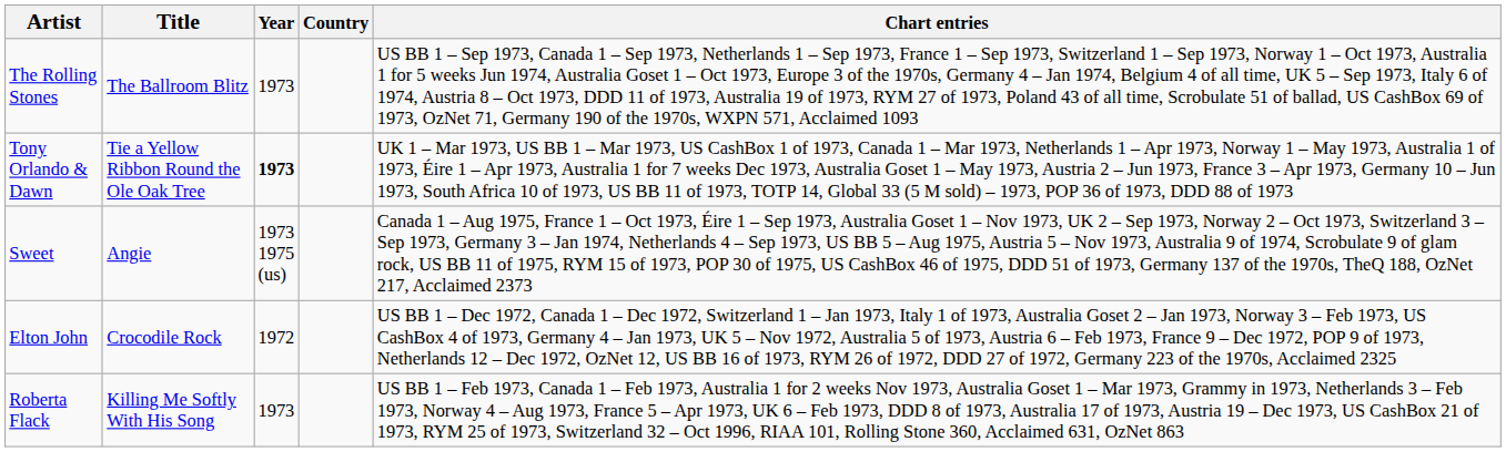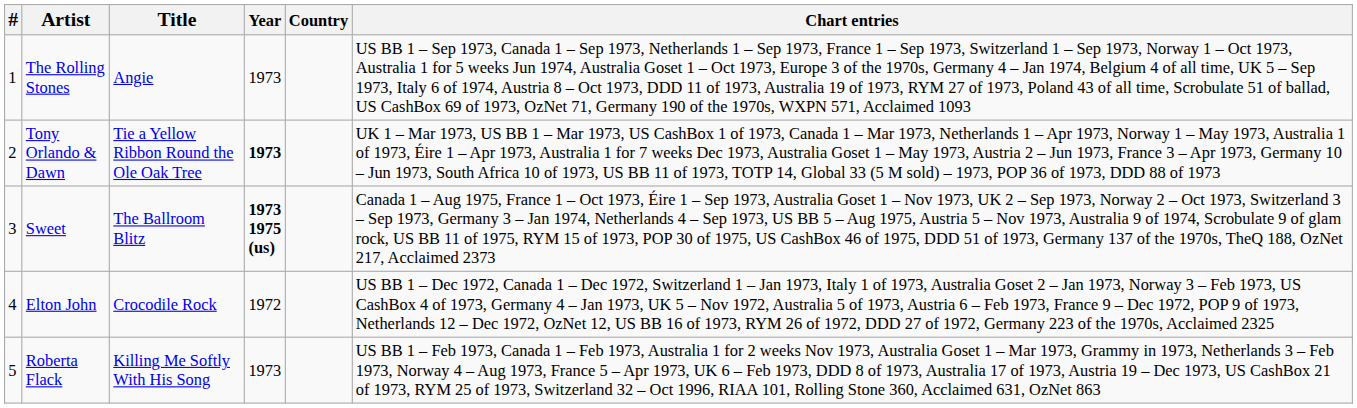 <table class="wikitable" style="font-size:95%;">
 <tr>
+<th><big>#</big></th>
 <th><big>Artist</big></th>
 <th><big>Title</big></th>
 <th>Year</th>
 <th>Country</th>
 <th>Chart entries</th>
 </tr>
 <tr>
+<td>1</td>
 <td><a href='#'>The Rolling Stones</a></td>
-<td><a href='#'>The Ballroom Blitz</a></td>
+<td><a href='#'>Angie</a></td>
 <td>1973</td>
 <td></td>
 <td>US BB 1 – Sep 1973, Canada 1 – Sep 1973, Netherlands 1 – Sep 1973, France 1 – Sep 1973, Switzerland 1 – Sep 1973, Norway 1 – Oct 1973, Australia 1 for 5 weeks Jun 1974, Australia Goset 1 – Oct 1973, Europe 3 of the 1970s, Germany 4 – Jan 1974, Belgium 4 of all time, UK 5 – Sep 1973, Italy 6 of 1974, Austria 8 – Oct 1973, DDD 11 of 1973, Australia 19 of 1973, RYM 27 of 1973, Poland 43 of all time, Scrobulate 51 of ballad, US CashBox 69 of 1973, OzNet 71, Germany 190 of the 1970s, WXPN 571, Acclaimed 1093</td>
 </tr>
 <tr>
+<td>2</td>
 <td><a href='#'>Tony Orlando & Dawn</a></td>
 <td><a href='#'>Tie a Yellow Ribbon Round the Ole Oak Tree</a></td>
 <td><strong>1973</strong></td>
 <td></td>
 <td>UK 1 – Mar 1973, US BB 1 – Mar 1973, US CashBox 1 of 1973, Canada 1 – Mar 1973, Netherlands 1 – Apr 1973, Norway 1 – May 1973, Australia 1 of 1973, Éire 1 – Apr 1973, Australia 1 for 7 weeks Dec 1973, Australia Goset 1 – May 1973, Austria 2 – Jun 1973, France 3 – Apr 1973, Germany 10 – Jun 1973, South Africa 10 of 1973, US BB 11 of 1973, TOTP 14, Global 33 (5 M sold) – 1973, POP 36 of 1973, DDD 88 of 1973</td>
 </tr>
 <tr>
+<td>3</td>
 <td><a href='#'>Sweet</a></td>
-<td><a href='#'>Angie</a></td>
-<td>1973<br>1975<br>(us)</td>
+<td><a href='#'>The Ballroom Blitz</a></td>
+<td><strong>1973<br>1975<br>(us)</strong></td>
 <td></td>
 <td>Canada 1 – Aug 1975, France 1 – Oct 1973, Éire 1 – Sep 1973, Australia Goset 1 – Nov 1973, UK 2 – Sep 1973, Norway 2 – Oct 1973, Switzerland 3 – Sep 1973, Germany 3 – Jan 1974, Netherlands 4 – Sep 1973, US BB 5 – Aug 1975, Austria 5 – Nov 1973, Australia 9 of 1974, Scrobulate 9 of glam rock, US BB 11 of 1975, RYM 15 of 1973, POP 30 of 1975, US CashBox 46 of 1975, DDD 51 of 1973, Germany 137 of the 1970s, TheQ 188, OzNet 217, Acclaimed 2373</td>
 </tr>
 <tr>
+<td>4</td>
 <td><a href='#'>Elton John</a></td>
 <td><a href='#'>Crocodile Rock</a></td>
 <td>1972</td>
 <td></td>
 <td>US BB 1 – Dec 1972, Canada 1 – Dec 1972, Switzerland 1 – Jan 1973, Italy 1 of 1973, Australia Goset 2 – Jan 1973, Norway 3 – Feb 1973, US CashBox 4 of 1973, Germany 4 – Jan 1973, UK 5 – Nov 1972, Australia 5 of 1973, Austria 6 – Feb 1973, France 9 – Dec 1972, POP 9 of 1973, Netherlands 12 – Dec 1972, OzNet 12, US BB 16 of 1973, RYM 26 of 1972, DDD 27 of 1972, Germany 223 of the 1970s, Acclaimed 2325</td>
 </tr>
 <tr>
+<td>5</td>
 <td><a href='#'>Roberta Flack</a></td>
 <td><a href='#'>Killing Me Softly With His Song</a></td>
 <td>1973</td>
 <td></td>
 <td>US BB 1 – Feb 1973, Canada 1 – Feb 1973, Australia 1 for 2 weeks Nov 1973, Australia Goset 1 – Mar 1973, Grammy in 1973, Netherlands 3 – Feb 1973, Norway 4 – Aug 1973, France 5 – Apr 1973, UK 6 – Feb 1973, DDD 8 of 1973, Australia 17 of 1973, Austria 19 – Dec 1973, US CashBox 21 of 1973, RYM 25 of 1973, Switzerland 32 – Oct 1996, RIAA 101, Rolling Stone 360, Acclaimed 631, OzNet 863</td>
 </tr>
 </table>
